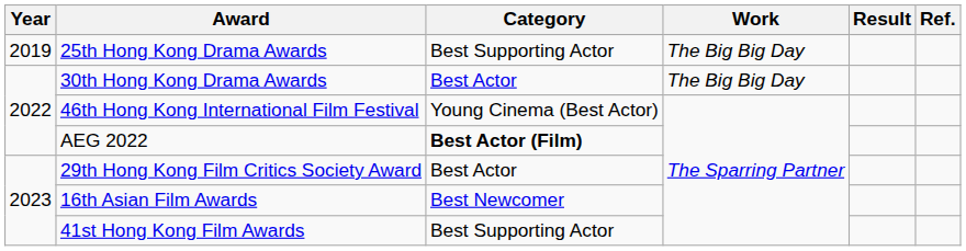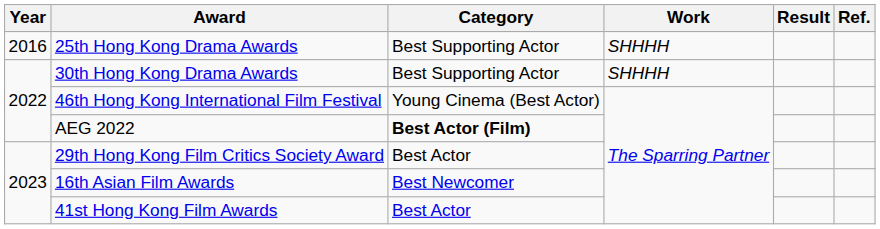 <table class="wikitable plainrowheaders">
 <tr>
 <th>Year</th>
 <th>Award</th>
 <th>Category</th>
 <th>Work</th>
 <th>Result</th>
 <th>Ref.</th>
 </tr>
 <tr>
-<td>2019</td>
+<td>2016</td>
 <td><a href='#'>25th Hong Kong Drama Awards</a></td>
 <td>Best Supporting Actor</td>
-<td><em>The Big Big Day</em></td>
+<td><em>SHHHH</em></td>
 <td></td>
 <td></td>
 </tr>
 <tr>
 <td rowspan="3">2022</td>
 <td><a href='#'>30th Hong Kong Drama Awards</a></td>
-<td><a href='#'>Best Actor</a></td>
-<td><em>The Big Big Day</em></td>
+<td>Best Supporting Actor</td>
+<td><em>SHHHH</em></td>
 <td></td>
 <td></td>
 </tr>
 <tr>
 <td><a href='#'>46th Hong Kong International Film Festival</a></td>
 <td>Young Cinema (Best Actor)</td>
 <td rowspan="5"><em><a href='#'>The Sparring Partner</a></em></td>
 <td></td>
 <td></td>
 </tr>
 <tr>
 <td>AEG 2022</td>
 <td><strong>Best Actor (Film)</strong></td>
 <td></td>
 <td></td>
 </tr>
 <tr>
 <td rowspan="3">2023</td>
 <td><a href='#'>29th Hong Kong Film Critics Society Award</a></td>
 <td>Best Actor</td>
 <td></td>
 <td></td>
 </tr>
 <tr>
 <td><a href='#'>16th Asian Film Awards</a></td>
 <td><a href='#'>Best Newcomer</a></td>
 <td></td>
 <td></td>
 </tr>
 <tr>
 <td><a href='#'>41st Hong Kong Film Awards</a></td>
-<td>Best Supporting Actor</td>
+<td><a href='#'>Best Actor</a></td>
 <td></td>
 <td></td>
 </tr>
 </table>
